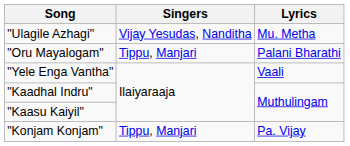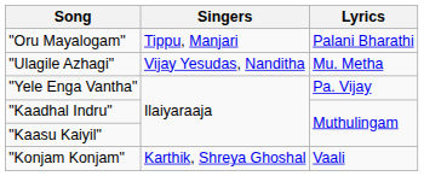 <table class="wikitable">
 <tr>
 <th>Song</th>
 <th>Singers</th>
 <th>Lyrics</th>
 </tr>
 <tr>
+<td>"Oru Mayalogam"</td>
+<td><a href='#'>Tippu</a>, <a href='#'>Manjari</a></td>
+<td><a href='#'>Palani Bharathi</a></td>
+</tr>
+<tr>
 <td>"Ulagile Azhagi"</td>
 <td><a href='#'>Vijay Yesudas</a>, <a href='#'>Nanditha</a></td>
 <td><a href='#'>Mu. Metha</a></td>
 </tr>
 <tr>
-<td>"Oru Mayalogam"</td>
-<td><a href='#'>Tippu</a>, <a href='#'>Manjari</a></td>
-<td><a href='#'>Palani Bharathi</a></td>
-</tr>
-<tr>
 <td>"Yele Enga Vantha"</td>
 <td rowspan=3>Ilaiyaraaja</td>
-<td><a href='#'>Vaali</a></td>
+<td><a href='#'>Pa. Vijay</a></td>
 </tr>
 <tr>
 <td>"Kaadhal Indru"</td>
 <td rowspan=2><a href='#'>Muthulingam</a></td>
 </tr>
 <tr>
 <td>"Kaasu Kaiyil"</td>
 </tr>
 <tr>
 <td>"Konjam Konjam"</td>
-<td><a href='#'>Tippu</a>, <a href='#'>Manjari</a></td>
-<td><a href='#'>Pa. Vijay</a></td>
+<td><a href='#'>Karthik</a>, <a href='#'>Shreya Ghoshal</a></td>
+<td><a href='#'>Vaali</a></td>
 </tr>
 </table>
